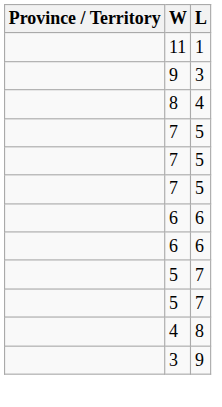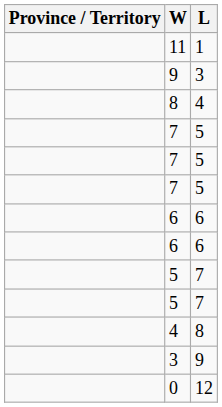 <table class="wikitable">
 <tr>
 <th>Province / Territory</th>
 <th>W</th>
 <th>L</th>
 </tr>
 <tr>
 <td></td>
 <td>11</td>
 <td>1</td>
 </tr>
 <tr>
 <td></td>
 <td>9</td>
 <td>3</td>
 </tr>
 <tr>
 <td></td>
 <td>8</td>
 <td>4</td>
 </tr>
 <tr>
 <td></td>
 <td>7</td>
 <td>5</td>
 </tr>
 <tr>
 <td></td>
 <td>7</td>
 <td>5</td>
 </tr>
 <tr>
 <td></td>
 <td>7</td>
 <td>5</td>
 </tr>
 <tr>
 <td></td>
 <td>6</td>
 <td>6</td>
 </tr>
 <tr>
 <td></td>
 <td>6</td>
 <td>6</td>
 </tr>
 <tr>
 <td></td>
 <td>5</td>
 <td>7</td>
 </tr>
 <tr>
 <td></td>
 <td>5</td>
 <td>7</td>
 </tr>
 <tr>
 <td></td>
 <td>4</td>
 <td>8</td>
 </tr>
 <tr>
 <td></td>
 <td>3</td>
 <td>9</td>
 </tr>
+<tr>
+<td></td>
+<td>0</td>
+<td>12</td>
+</tr>
 </table>
